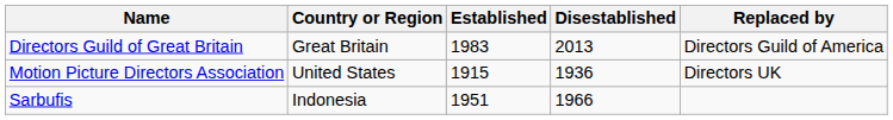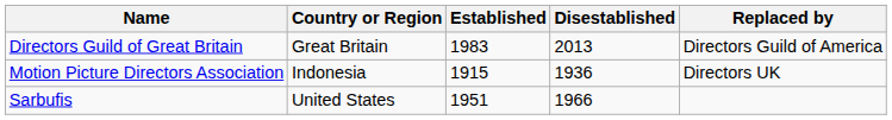 <table class="wikitable">
 <tr>
 <th>Name</th>
 <th>Country or Region</th>
 <th>Established</th>
 <th>Disestablished</th>
 <th>Replaced by</th>
 </tr>
 <tr>
 <td><a href='#'>Directors Guild of Great Britain</a></td>
 <td>Great Britain</td>
 <td>1983</td>
 <td>2013</td>
 <td>Directors Guild of America</td>
 </tr>
 <tr>
 <td><a href='#'>Motion Picture Directors Association</a></td>
-<td>United States</td>
+<td>Indonesia</td>
 <td>1915</td>
 <td>1936</td>
 <td>Directors UK</td>
 </tr>
 <tr>
 <td><a href='#'>Sarbufis</a></td>
-<td>Indonesia</td>
+<td>United States</td>
 <td>1951</td>
 <td>1966</td>
 <td></td>
 </tr>
 </table>
